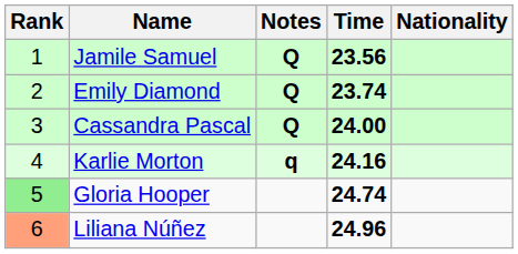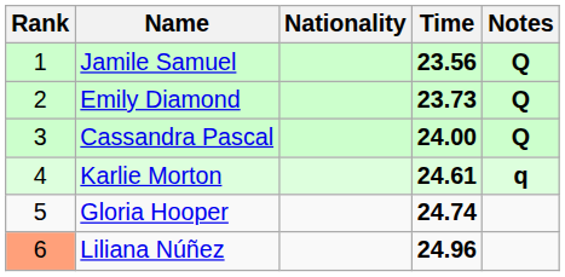 <table class="wikitable sortable" style="text-align:center">
 <tr>
 <th>Rank</th>
 <th>Name</th>
+<th>Nationality</th>
+<th>Time</th>
 <th>Notes</th>
-<th>Time</th>
-<th>Nationality</th>
 </tr>
 <tr bgcolor=ccffcc>
 <td>1</td>
 <td align=left><a href='#'>Jamile Samuel</a></td>
+<td align=left></td>
+<td><strong>23.56</strong></td>
 <td><strong>Q</strong></td>
-<td><strong>23.56</strong></td>
-<td align=left></td>
 </tr>
 <tr bgcolor=ccffcc>
 <td>2</td>
 <td align=left><a href='#'>Emily Diamond</a></td>
+<td align=left></td>
+<td><strong>23.73</strong></td>
 <td><strong>Q</strong></td>
-<td><strong>23.74</strong></td>
-<td align=left></td>
 </tr>
 <tr bgcolor=ccffcc>
 <td>3</td>
 <td align=left><a href='#'>Cassandra Pascal</a></td>
+<td align=left></td>
+<td><strong>24.00</strong></td>
 <td><strong>Q</strong></td>
-<td><strong>24.00</strong></td>
-<td align=left></td>
 </tr>
 <tr bgcolor=ddffdd>
 <td>4</td>
 <td align=left><a href='#'>Karlie Morton</a></td>
+<td align=left></td>
+<td><strong>24.61</strong></td>
 <td><strong>q</strong></td>
-<td><strong>24.16</strong></td>
-<td align=left></td>
 </tr>
 <tr>
-<td style="background: lightgreen;">5</td>
+<td>5</td>
 <td align=left><a href='#'>Gloria Hooper</a></td>
+<td align=left></td>
+<td><strong>24.74</strong></td>
 <td></td>
-<td><strong>24.74</strong></td>
-<td align=left></td>
 </tr>
 <tr>
 <td style="background: lightsalmon;">6</td>
 <td align=left><a href='#'>Liliana Núñez</a></td>
+<td align=left></td>
+<td><strong>24.96</strong></td>
 <td></td>
-<td><strong>24.96</strong></td>
-<td align=left></td>
 </tr>
 </table>
